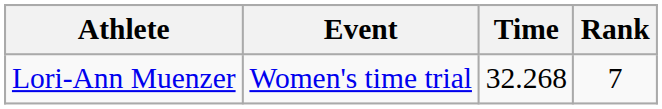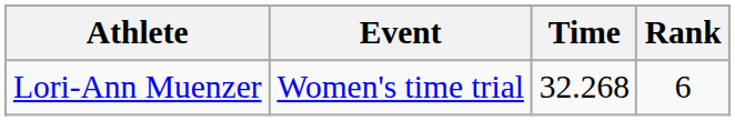 <table class=wikitable style="font-size:90%">
 <tr>
 <th>Athlete</th>
 <th>Event</th>
 <th>Time</th>
 <th>Rank</th>
 </tr>
 <tr align=center>
 <td align=left><a href='#'>Lori-Ann Muenzer</a></td>
 <td align=left><a href='#'>Women's time trial</a></td>
 <td>32.268</td>
-<td>7</td>
+<td>6</td>
 </tr>
 </table>
